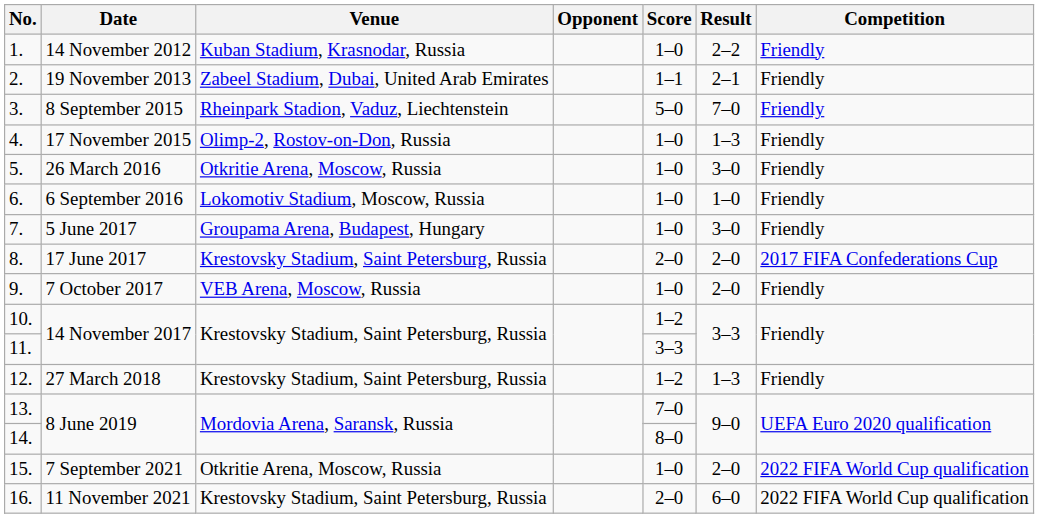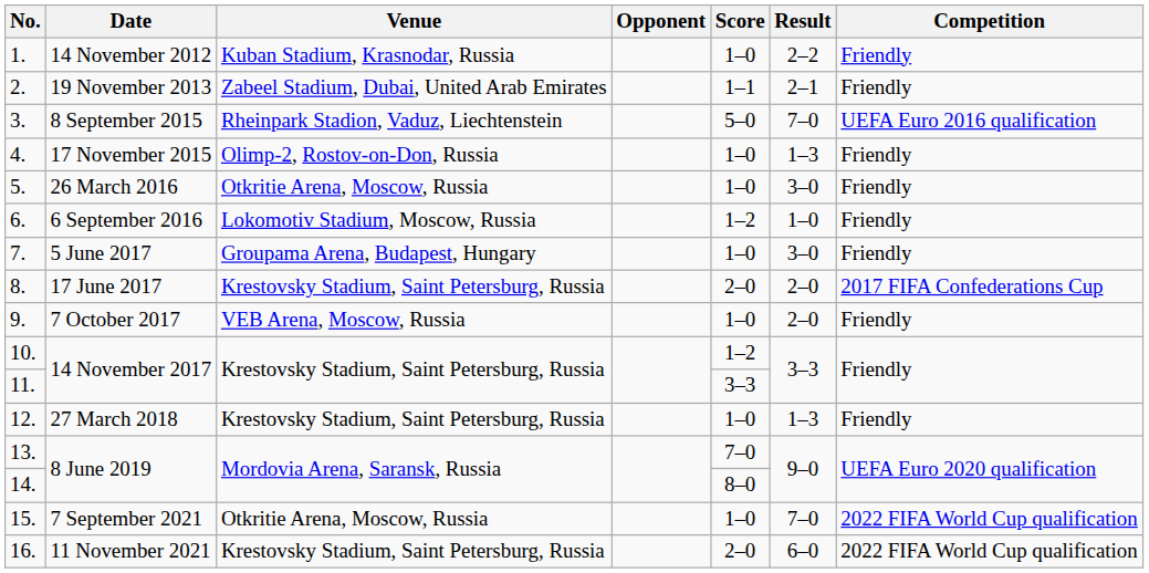 <table class="wikitable">
 <tr>
 <th>No.</th>
 <th>Date</th>
 <th>Venue</th>
 <th>Opponent</th>
 <th>Score</th>
 <th>Result</th>
 <th>Competition</th>
 </tr>
 <tr>
 <td>1.</td>
 <td>14 November 2012</td>
 <td><a href='#'>Kuban Stadium</a>, <a href='#'>Krasnodar</a>, Russia</td>
 <td></td>
 <td align="center">1–0</td>
 <td align="center">2–2</td>
 <td><a href='#'>Friendly</a></td>
 </tr>
 <tr>
 <td>2.</td>
 <td>19 November 2013</td>
 <td><a href='#'>Zabeel Stadium</a>, <a href='#'>Dubai</a>, United Arab Emirates</td>
 <td></td>
 <td align="center">1–1</td>
 <td align="center">2–1</td>
 <td>Friendly</td>
 </tr>
 <tr>
 <td>3.</td>
 <td>8 September 2015</td>
 <td><a href='#'>Rheinpark Stadion</a>, <a href='#'>Vaduz</a>, Liechtenstein</td>
 <td></td>
 <td align="center">5–0</td>
 <td align="center">7–0</td>
-<td><a href='#'>Friendly</a></td>
+<td><a href='#'>UEFA Euro 2016 qualification</a></td>
 </tr>
 <tr>
 <td>4.</td>
 <td>17 November 2015</td>
 <td><a href='#'>Olimp-2</a>, <a href='#'>Rostov-on-Don</a>, Russia</td>
 <td></td>
 <td align="center">1–0</td>
 <td align="center">1–3</td>
 <td>Friendly</td>
 </tr>
 <tr>
 <td>5.</td>
 <td>26 March 2016</td>
 <td><a href='#'>Otkritie Arena</a>, <a href='#'>Moscow</a>, Russia</td>
 <td></td>
 <td align="center">1–0</td>
 <td align="center">3–0</td>
 <td>Friendly</td>
 </tr>
 <tr>
 <td>6.</td>
 <td>6 September 2016</td>
 <td><a href='#'>Lokomotiv Stadium</a>, Moscow, Russia</td>
 <td></td>
-<td align="center">1–0</td>
+<td align="center">1–2</td>
 <td align="center">1–0</td>
 <td>Friendly</td>
 </tr>
 <tr>
 <td>7.</td>
 <td>5 June 2017</td>
 <td><a href='#'>Groupama Arena</a>, <a href='#'>Budapest</a>, Hungary</td>
 <td></td>
 <td align="center">1–0</td>
 <td align="center">3–0</td>
 <td>Friendly</td>
 </tr>
 <tr>
 <td>8.</td>
 <td>17 June 2017</td>
 <td><a href='#'>Krestovsky Stadium</a>, <a href='#'>Saint Petersburg</a>, Russia</td>
 <td></td>
 <td align="center">2–0</td>
 <td align="center">2–0</td>
 <td><a href='#'>2017 FIFA Confederations Cup</a></td>
 </tr>
 <tr>
 <td>9.</td>
 <td>7 October 2017</td>
 <td><a href='#'>VEB Arena</a>, <a href='#'>Moscow</a>, Russia</td>
 <td></td>
 <td align="center">1–0</td>
 <td align="center">2–0</td>
 <td>Friendly</td>
 </tr>
 <tr>
 <td>10.</td>
 <td rowspan="2">14 November 2017</td>
 <td rowspan="2">Krestovsky Stadium, Saint Petersburg, Russia</td>
 <td rowspan="2"></td>
 <td align="center">1–2</td>
 <td rowspan="2" align="center">3–3</td>
 <td rowspan="2">Friendly</td>
 </tr>
 <tr>
 <td>11.</td>
 <td align="center">3–3</td>
 </tr>
 <tr>
 <td>12.</td>
 <td>27 March 2018</td>
 <td>Krestovsky Stadium, Saint Petersburg, Russia</td>
 <td></td>
-<td align="center">1–2</td>
+<td align="center">1–0</td>
 <td align="center">1–3</td>
 <td>Friendly</td>
 </tr>
 <tr>
 <td>13.</td>
 <td rowspan="2">8 June 2019</td>
 <td rowspan="2"><a href='#'>Mordovia Arena</a>, <a href='#'>Saransk</a>, Russia</td>
 <td rowspan="2"></td>
 <td align="center">7–0</td>
 <td rowspan="2" align="center">9–0</td>
 <td rowspan="2"><a href='#'>UEFA Euro 2020 qualification</a></td>
 </tr>
 <tr>
 <td>14.</td>
 <td align="center">8–0</td>
 </tr>
 <tr>
 <td>15.</td>
 <td>7 September 2021</td>
 <td>Otkritie Arena, Moscow, Russia</td>
 <td></td>
 <td align="center">1–0</td>
-<td align="center">2–0</td>
+<td align="center">7–0</td>
 <td><a href='#'>2022 FIFA World Cup qualification</a></td>
 </tr>
 <tr>
 <td>16.</td>
 <td>11 November 2021</td>
 <td>Krestovsky Stadium, Saint Petersburg, Russia</td>
 <td></td>
 <td align="center">2–0</td>
 <td align="center">6–0</td>
 <td>2022 FIFA World Cup qualification</td>
 </tr>
 </table>
